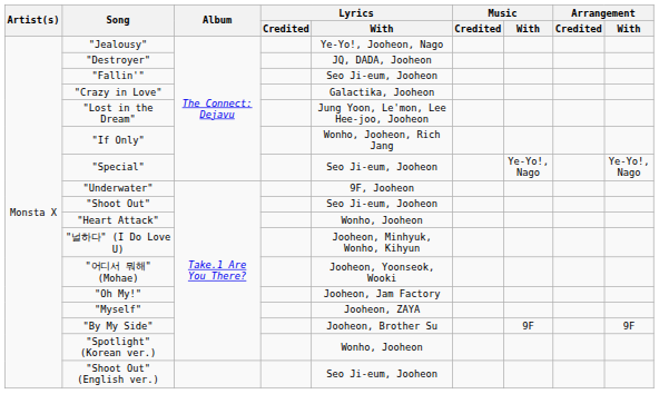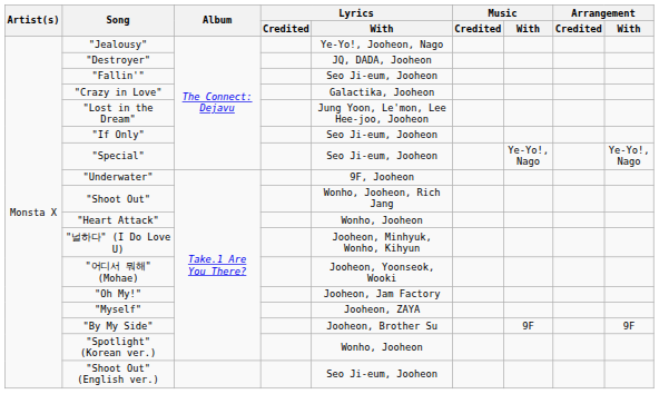 <table class="wikitable" style="text-align: center;">
 <tr>
 <th rowspan="2">Artist(s)</th>
 <th rowspan="2">Song</th>
 <th rowspan="2">Album</th>
 <th colspan="2">Lyrics</th>
 <th colspan="2">Music</th>
 <th colspan="2">Arrangement</th>
 </tr>
 <tr>
 <th>Credited</th>
 <th>With</th>
 <th>Credited</th>
 <th>With</th>
 <th>Credited</th>
 <th>With</th>
 </tr>
 <tr>
 <td rowspan="17">Monsta X</td>
 <td>"Jealousy"</td>
 <td rowspan="7"><em><a href='#'>The Connect: Dejavu</a></em></td>
 <td></td>
 <td>Ye-Yo!, Jooheon, Nago</td>
 <td></td>
 <td></td>
 <td></td>
 <td></td>
 </tr>
 <tr>
 <td>"Destroyer"</td>
 <td></td>
 <td>JQ, DADA, Jooheon</td>
 <td></td>
 <td></td>
 <td></td>
 <td></td>
 </tr>
 <tr>
 <td>"Fallin'"</td>
 <td></td>
 <td>Seo Ji-eum, Jooheon</td>
 <td></td>
 <td></td>
 <td></td>
 <td></td>
 </tr>
 <tr>
 <td>"Crazy in Love"</td>
 <td></td>
 <td>Galactika, Jooheon</td>
 <td></td>
 <td></td>
 <td></td>
 <td></td>
 </tr>
 <tr>
 <td>"Lost in the Dream"</td>
 <td></td>
 <td>Jung Yoon, Le'mon, Lee Hee-joo, Jooheon</td>
 <td></td>
 <td></td>
 <td></td>
 <td></td>
 </tr>
 <tr>
 <td>"If Only"</td>
 <td></td>
-<td>Wonho, Jooheon, Rich Jang</td>
+<td>Seo Ji-eum, Jooheon</td>
 <td></td>
 <td></td>
 <td></td>
 <td></td>
 </tr>
 <tr>
 <td>"Special"</td>
 <td></td>
 <td>Seo Ji-eum, Jooheon</td>
 <td></td>
 <td>Ye-Yo!, Nago</td>
 <td></td>
 <td>Ye-Yo!, Nago</td>
 </tr>
 <tr>
 <td>"Underwater"</td>
 <td rowspan="9"><em><a href='#'>Take.1 Are You There?</a></em></td>
 <td></td>
 <td>9F, Jooheon</td>
 <td></td>
 <td></td>
 <td></td>
 <td></td>
 </tr>
 <tr>
 <td>"Shoot Out"</td>
 <td></td>
-<td>Seo Ji-eum, Jooheon</td>
+<td>Wonho, Jooheon, Rich Jang</td>
 <td></td>
 <td></td>
 <td></td>
 <td></td>
 </tr>
 <tr>
 <td>"Heart Attack"</td>
 <td></td>
 <td>Wonho, Jooheon</td>
 <td></td>
 <td></td>
 <td></td>
 <td></td>
 </tr>
 <tr>
 <td>"널하다" (I Do Love U)</td>
 <td></td>
 <td>Jooheon, Minhyuk, Wonho, Kihyun</td>
 <td></td>
 <td></td>
 <td></td>
 <td></td>
 </tr>
 <tr>
 <td>"어디서 뭐해" (Mohae)</td>
 <td></td>
 <td>Jooheon, Yoonseok, Wooki</td>
 <td></td>
 <td></td>
 <td></td>
 <td></td>
 </tr>
 <tr>
 <td>"Oh My!"</td>
 <td></td>
 <td>Jooheon, Jam Factory</td>
 <td></td>
 <td></td>
 <td></td>
 <td></td>
 </tr>
 <tr>
 <td>"Myself"</td>
 <td></td>
 <td>Jooheon, ZAYA</td>
 <td></td>
 <td></td>
 <td></td>
 <td></td>
 </tr>
 <tr>
 <td>"By My Side"</td>
 <td></td>
 <td>Jooheon, Brother Su</td>
 <td></td>
 <td>9F</td>
 <td></td>
 <td>9F</td>
 </tr>
 <tr>
 <td>"Spotlight" (Korean ver.)</td>
 <td></td>
 <td>Wonho, Jooheon</td>
 <td></td>
 <td></td>
 <td></td>
 <td></td>
 </tr>
 <tr>
 <td>"Shoot Out" (English ver.)</td>
 <td></td>
 <td></td>
 <td>Seo Ji-eum, Jooheon</td>
 <td></td>
 <td></td>
 <td></td>
 <td></td>
 </tr>
 </table>
